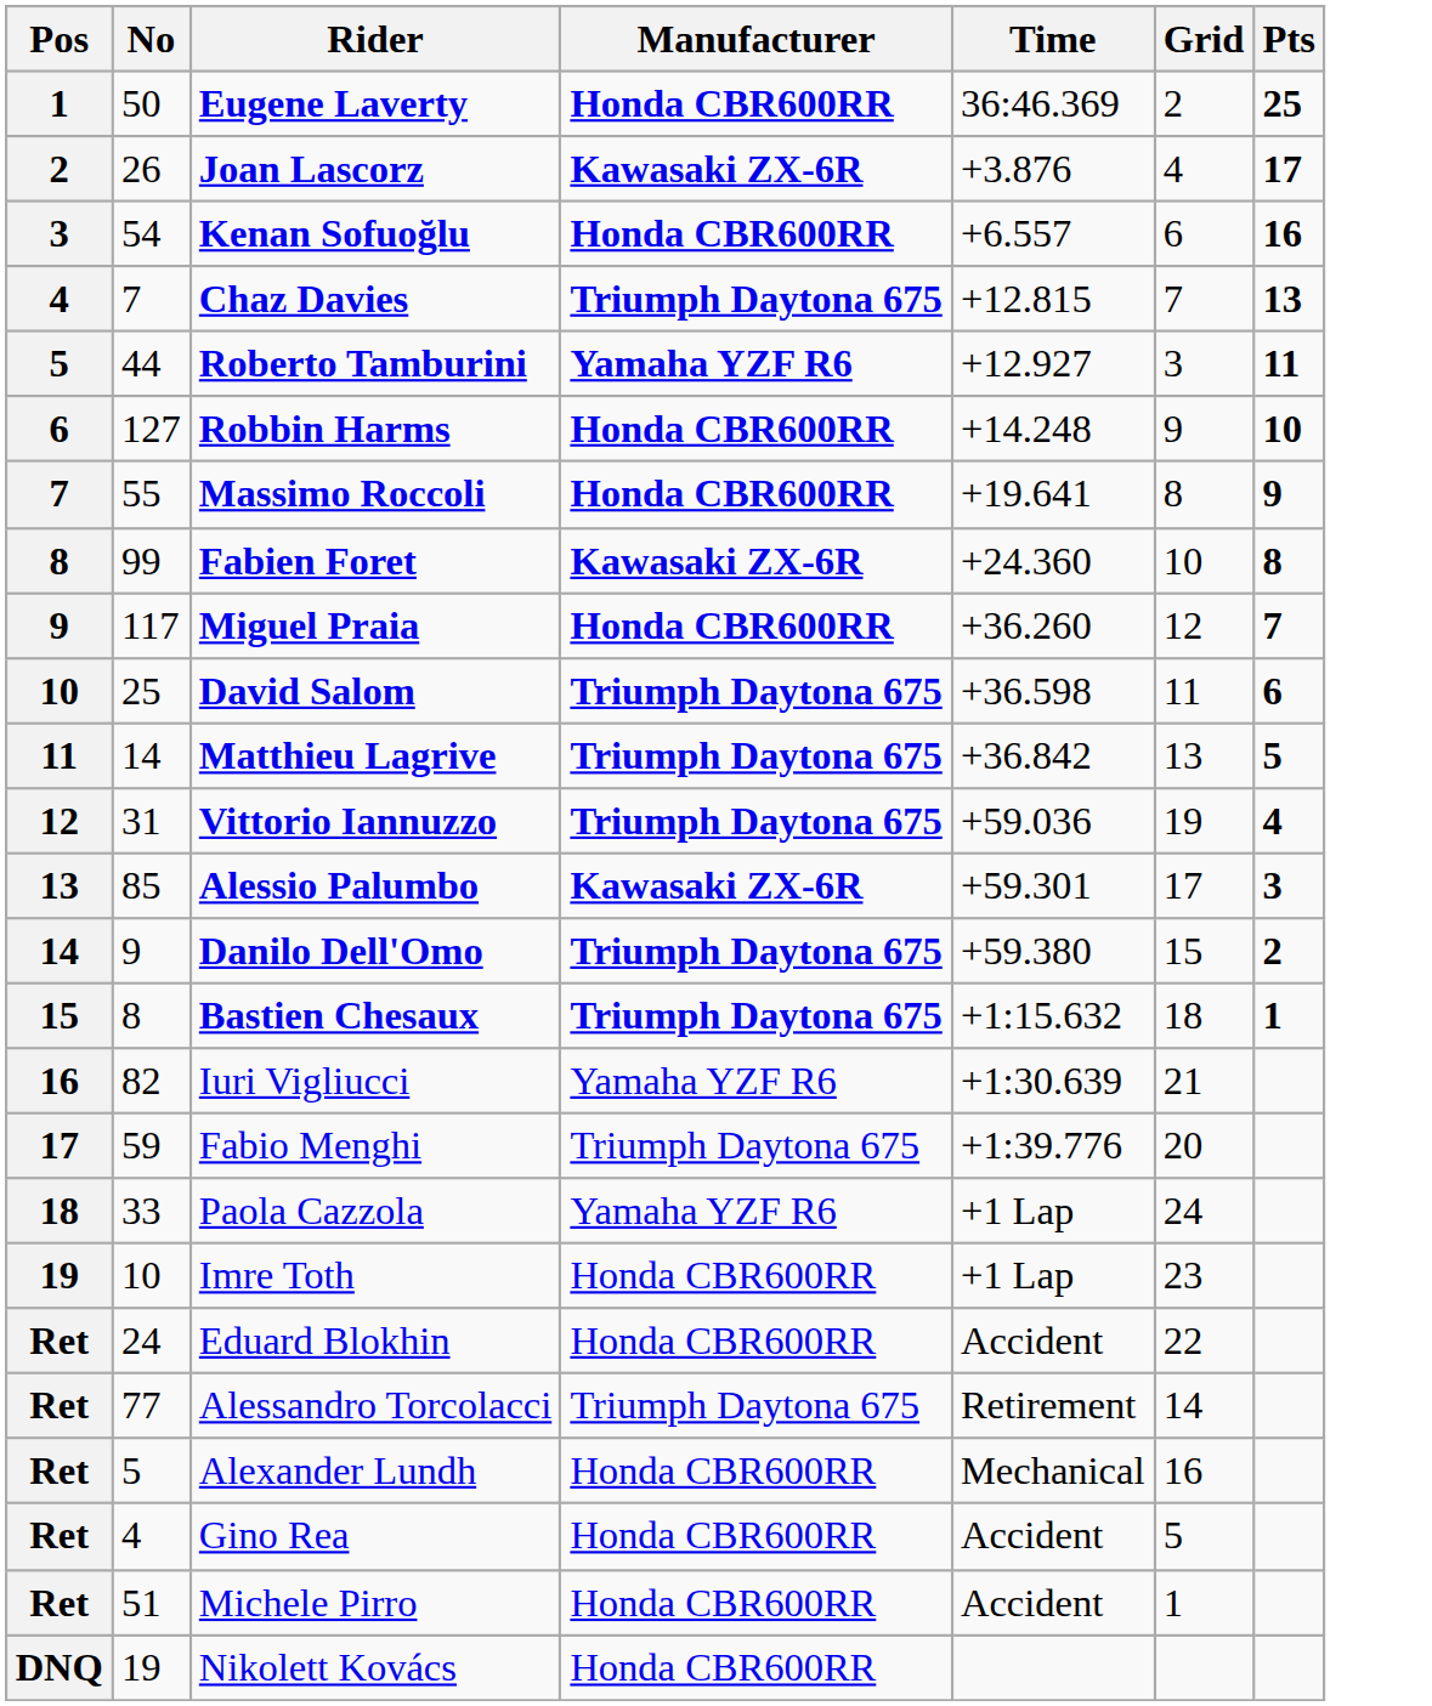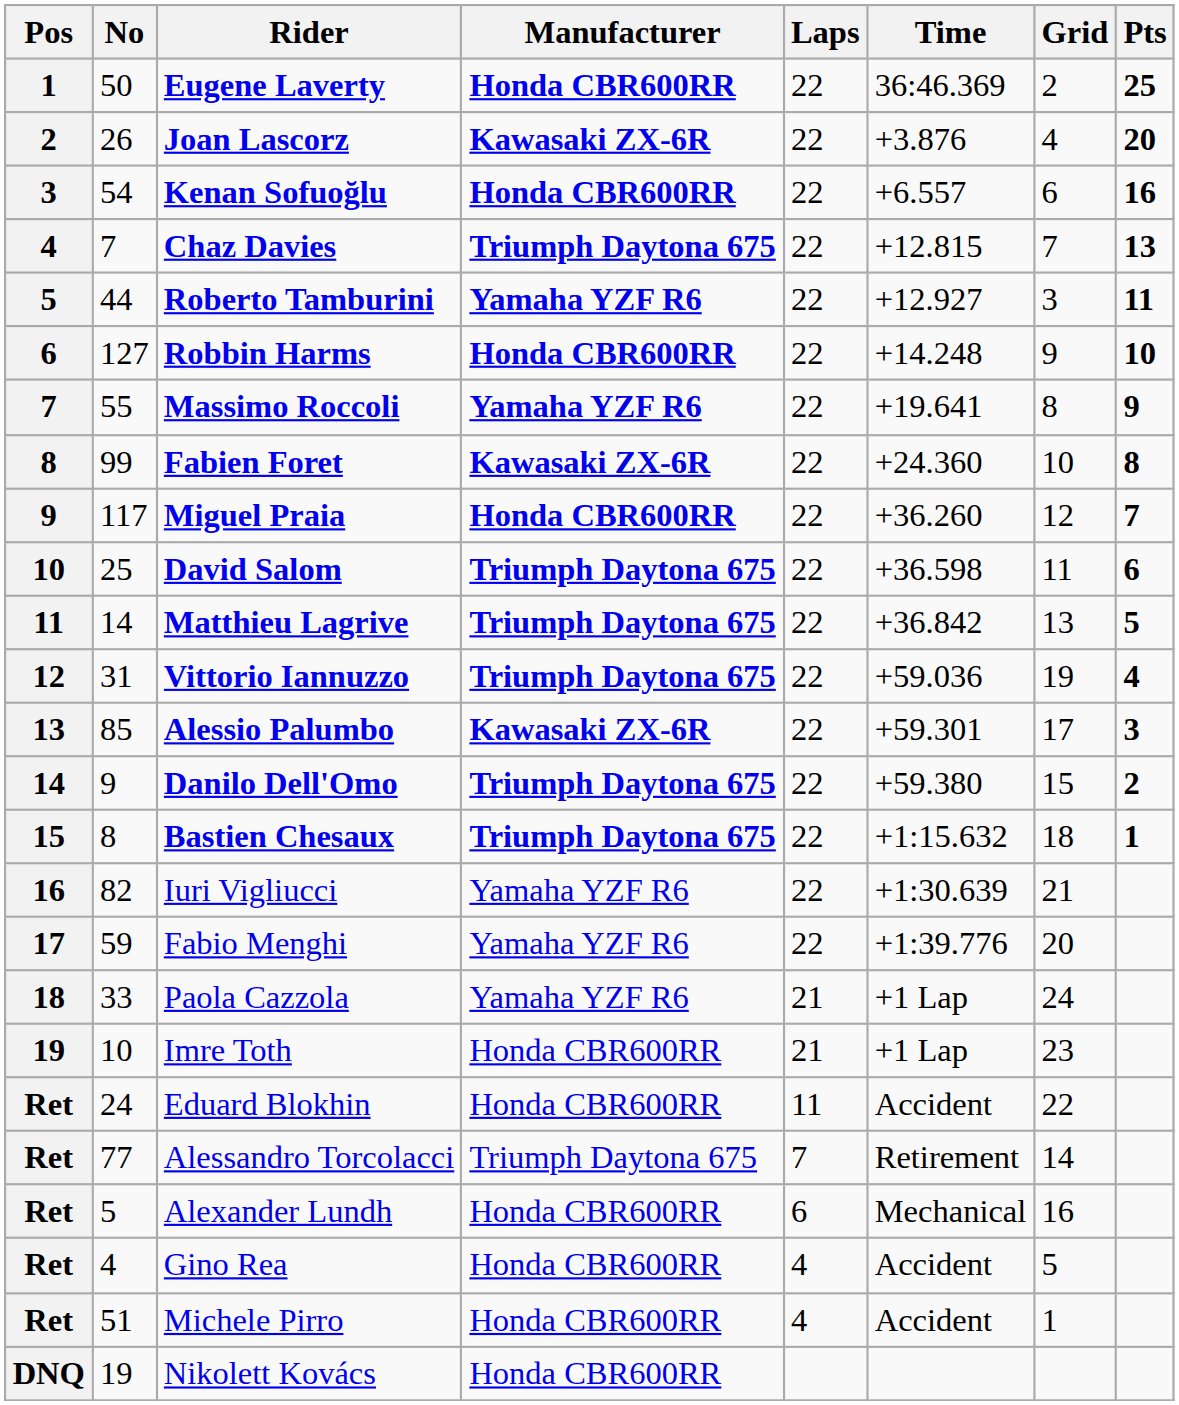 <table class="wikitable" style="font-size: 95%;">
 <tr>
 <th>Pos</th>
 <th>No</th>
 <th>Rider</th>
 <th>Manufacturer</th>
+<th>Laps</th>
 <th>Time</th>
 <th>Grid</th>
 <th>Pts</th>
 </tr>
 <tr>
 <th>1</th>
 <td>50</td>
 <td> <strong><a href='#'>Eugene Laverty</a></strong></td>
 <td><strong><a href='#'>Honda CBR600RR</a></strong></td>
+<td>22</td>
 <td>36:46.369</td>
 <td>2</td>
 <td><strong>25</strong></td>
 </tr>
 <tr>
 <th>2</th>
 <td>26</td>
 <td> <strong><a href='#'>Joan Lascorz</a></strong></td>
 <td><strong><a href='#'>Kawasaki ZX-6R</a></strong></td>
+<td>22</td>
 <td>+3.876</td>
 <td>4</td>
-<td><strong>17</strong></td>
+<td><strong>20</strong></td>
 </tr>
 <tr>
 <th>3</th>
 <td>54</td>
 <td> <strong><a href='#'>Kenan Sofuoğlu</a></strong></td>
 <td><strong><a href='#'>Honda CBR600RR</a></strong></td>
+<td>22</td>
 <td>+6.557</td>
 <td>6</td>
 <td><strong>16</strong></td>
 </tr>
 <tr>
 <th>4</th>
 <td>7</td>
 <td> <strong><a href='#'>Chaz Davies</a></strong></td>
 <td><strong><a href='#'>Triumph Daytona 675</a></strong></td>
+<td>22</td>
 <td>+12.815</td>
 <td>7</td>
 <td><strong>13</strong></td>
 </tr>
 <tr>
 <th>5</th>
 <td>44</td>
 <td> <strong><a href='#'>Roberto Tamburini</a></strong></td>
 <td><strong><a href='#'>Yamaha YZF R6</a></strong></td>
+<td>22</td>
 <td>+12.927</td>
 <td>3</td>
 <td><strong>11</strong></td>
 </tr>
 <tr>
 <th>6</th>
 <td>127</td>
 <td> <strong><a href='#'>Robbin Harms</a></strong></td>
 <td><strong><a href='#'>Honda CBR600RR</a></strong></td>
+<td>22</td>
 <td>+14.248</td>
 <td>9</td>
 <td><strong>10</strong></td>
 </tr>
 <tr>
 <th>7</th>
 <td>55</td>
 <td> <strong><a href='#'>Massimo Roccoli</a></strong></td>
-<td><strong> <a href='#'>Honda CBR600RR</a></strong></td>
+<td><strong><a href='#'>Yamaha YZF R6</a></strong></td>
+<td>22</td>
 <td>+19.641</td>
 <td>8</td>
 <td><strong>9</strong></td>
 </tr>
 <tr>
 <th>8</th>
 <td>99</td>
 <td> <strong><a href='#'>Fabien Foret</a></strong></td>
 <td><strong><a href='#'>Kawasaki ZX-6R</a></strong></td>
+<td>22</td>
 <td>+24.360</td>
 <td>10</td>
 <td><strong>8</strong></td>
 </tr>
 <tr>
 <th>9</th>
 <td>117</td>
 <td> <strong><a href='#'>Miguel Praia</a></strong></td>
 <td><strong><a href='#'>Honda CBR600RR</a></strong></td>
+<td>22</td>
 <td>+36.260</td>
 <td>12</td>
 <td><strong>7</strong></td>
 </tr>
 <tr>
 <th>10</th>
 <td>25</td>
 <td> <strong><a href='#'>David Salom</a></strong></td>
 <td><strong><a href='#'>Triumph Daytona 675</a></strong></td>
+<td>22</td>
 <td>+36.598</td>
 <td>11</td>
 <td><strong>6</strong></td>
 </tr>
 <tr>
 <th>11</th>
 <td>14</td>
 <td> <strong><a href='#'>Matthieu Lagrive</a></strong></td>
 <td><strong><a href='#'>Triumph Daytona 675</a></strong></td>
+<td>22</td>
 <td>+36.842</td>
 <td>13</td>
 <td><strong>5</strong></td>
 </tr>
 <tr>
 <th>12</th>
 <td>31</td>
 <td> <strong><a href='#'>Vittorio Iannuzzo</a></strong></td>
 <td><strong> <a href='#'>Triumph Daytona 675</a></strong></td>
+<td>22</td>
 <td>+59.036</td>
 <td>19</td>
 <td><strong>4</strong></td>
 </tr>
 <tr>
 <th>13</th>
 <td>85</td>
 <td> <strong><a href='#'>Alessio Palumbo</a></strong></td>
 <td><strong><a href='#'>Kawasaki ZX-6R</a></strong></td>
+<td>22</td>
 <td>+59.301</td>
 <td>17</td>
 <td><strong>3</strong></td>
 </tr>
 <tr>
 <th>14</th>
 <td>9</td>
 <td> <strong><a href='#'>Danilo Dell'Omo</a></strong></td>
 <td><strong> <a href='#'>Triumph Daytona 675</a></strong></td>
+<td>22</td>
 <td>+59.380</td>
 <td>15</td>
 <td><strong>2</strong></td>
 </tr>
 <tr>
 <th>15</th>
 <td>8</td>
 <td> <strong><a href='#'>Bastien Chesaux</a></strong></td>
 <td><strong> <a href='#'>Triumph Daytona 675</a></strong></td>
+<td>22</td>
 <td>+1:15.632</td>
 <td>18</td>
 <td><strong>1</strong></td>
 </tr>
 <tr>
 <th>16</th>
 <td>82</td>
 <td> <a href='#'>Iuri Vigliucci</a></td>
 <td><a href='#'>Yamaha YZF R6</a></td>
+<td>22</td>
 <td>+1:30.639</td>
 <td>21</td>
 <td></td>
 </tr>
 <tr>
 <th>17</th>
 <td>59</td>
 <td> <a href='#'>Fabio Menghi</a></td>
-<td><a href='#'>Triumph Daytona 675</a></td>
+<td><a href='#'>Yamaha YZF R6</a></td>
+<td>22</td>
 <td>+1:39.776</td>
 <td>20</td>
 <td></td>
 </tr>
 <tr>
 <th>18</th>
 <td>33</td>
 <td> <a href='#'>Paola Cazzola</a></td>
 <td><a href='#'>Yamaha YZF R6</a></td>
+<td>21</td>
 <td>+1 Lap</td>
 <td>24</td>
 <td></td>
 </tr>
 <tr>
 <th>19</th>
 <td>10</td>
 <td> <a href='#'>Imre Toth</a></td>
 <td><a href='#'>Honda CBR600RR</a></td>
+<td>21</td>
 <td>+1 Lap</td>
 <td>23</td>
 <td></td>
 </tr>
 <tr>
 <th>Ret</th>
 <td>24</td>
 <td> <a href='#'>Eduard Blokhin</a></td>
 <td><a href='#'>Honda CBR600RR</a></td>
+<td>11</td>
 <td>Accident</td>
 <td>22</td>
 <td></td>
 </tr>
 <tr>
 <th>Ret</th>
 <td>77</td>
 <td> <a href='#'>Alessandro Torcolacci</a></td>
 <td><a href='#'>Triumph Daytona 675</a></td>
+<td>7</td>
 <td>Retirement</td>
 <td>14</td>
 <td></td>
 </tr>
 <tr>
 <th>Ret</th>
 <td>5</td>
 <td> <a href='#'>Alexander Lundh</a></td>
 <td><a href='#'>Honda CBR600RR</a></td>
+<td>6</td>
 <td>Mechanical</td>
 <td>16</td>
 <td></td>
 </tr>
 <tr>
 <th>Ret</th>
 <td>4</td>
 <td> <a href='#'>Gino Rea</a></td>
 <td><a href='#'>Honda CBR600RR</a></td>
+<td>4</td>
 <td>Accident</td>
 <td>5</td>
 <td></td>
 </tr>
 <tr>
 <th>Ret</th>
 <td>51</td>
 <td> <a href='#'>Michele Pirro</a></td>
 <td><a href='#'>Honda CBR600RR</a></td>
+<td>4</td>
 <td>Accident</td>
 <td>1</td>
 <td></td>
 </tr>
 <tr>
 <th>DNQ</th>
 <td>19</td>
 <td> <a href='#'>Nikolett Kovács</a></td>
 <td><a href='#'>Honda CBR600RR</a></td>
 <td></td>
 <td></td>
 <td></td>
+<td></td>
 </tr>
 </table>
